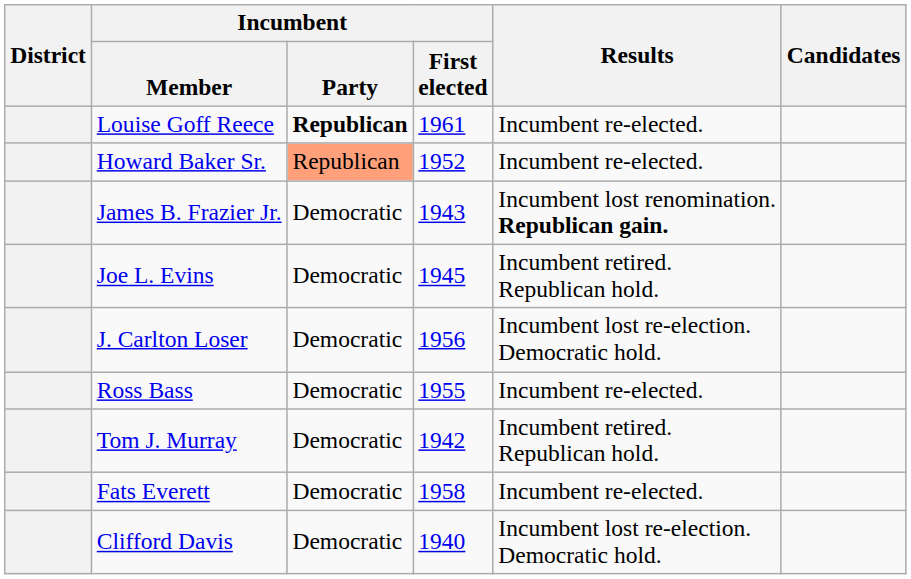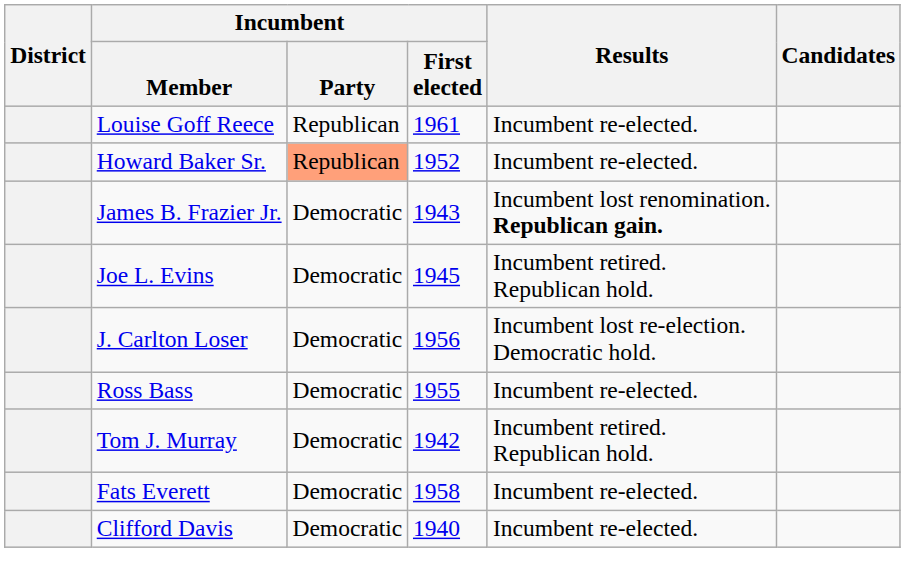 <table class="wikitable sortable">
 <tr>
 <th rowspan=2>District</th>
 <th colspan=3>Incumbent</th>
 <th rowspan=2>Results</th>
 <th rowspan=2 class="unsortable">Candidates</th>
 </tr>
 <tr valign=bottom>
 <th>Member</th>
 <th>Party</th>
 <th>First<br>elected</th>
 </tr>
 <tr>
 <th></th>
 <td><a href='#'>Louise Goff Reece</a></td>
-<td><strong>Republican</strong></td>
+<td>Republican</td>
 <td><a href='#'>1961 </a></td>
 <td>Incumbent re-elected.</td>
 <td nowrap></td>
 </tr>
 <tr>
 <th></th>
 <td><a href='#'>Howard Baker Sr.</a></td>
 <td style="background: lightsalmon;">Republican</td>
 <td><a href='#'>1952</a></td>
 <td>Incumbent re-elected.</td>
 <td nowrap></td>
 </tr>
 <tr>
 <th></th>
 <td><a href='#'>James B. Frazier Jr.</a></td>
 <td>Democratic</td>
 <td><a href='#'>1943</a></td>
 <td>Incumbent lost renomination.<br><strong>Republican gain.</strong></td>
 <td nowrap></td>
 </tr>
 <tr>
 <th></th>
 <td><a href='#'>Joe L. Evins</a></td>
 <td>Democratic</td>
 <td><a href='#'>1945</a></td>
 <td>Incumbent retired.<br>Republican hold.</td>
 <td nowrap></td>
 </tr>
 <tr>
 <th></th>
 <td><a href='#'>J. Carlton Loser</a></td>
 <td>Democratic</td>
 <td><a href='#'>1956</a></td>
 <td>Incumbent lost re-election.<br>Democratic hold.</td>
 <td nowrap></td>
 </tr>
 <tr>
 <th></th>
 <td><a href='#'>Ross Bass</a></td>
 <td>Democratic</td>
 <td><a href='#'>1955</a></td>
 <td>Incumbent re-elected.</td>
 <td nowrap></td>
 </tr>
 <tr>
 <th></th>
 <td><a href='#'>Tom J. Murray</a></td>
 <td>Democratic</td>
 <td><a href='#'>1942</a></td>
 <td>Incumbent retired.<br>Republican hold.</td>
 <td nowrap></td>
 </tr>
 <tr>
 <th></th>
 <td><a href='#'>Fats Everett</a></td>
 <td>Democratic</td>
 <td><a href='#'>1958</a></td>
 <td>Incumbent re-elected.</td>
 <td nowrap></td>
 </tr>
 <tr>
 <th></th>
 <td><a href='#'>Clifford Davis</a></td>
 <td>Democratic</td>
 <td><a href='#'>1940</a></td>
-<td>Incumbent lost re-election.<br>Democratic hold.</td>
+<td>Incumbent re-elected.</td>
 <td nowrap></td>
 </tr>
 </table>
